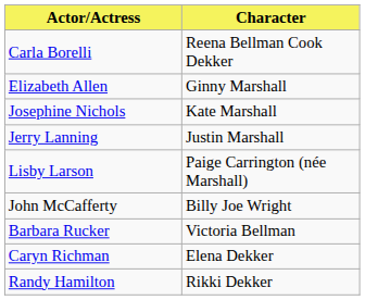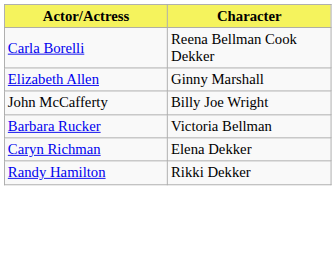 <table class="wikitable">
 <tr>
 <th width="170" style="background:#F5F35D">Actor/Actress</th>
 <th width="170" style="background:#F5F35D">Character</th>
 </tr>
 <tr>
 <td><a href='#'>Carla Borelli</a></td>
 <td>Reena Bellman Cook Dekker</td>
 </tr>
 <tr>
 <td><a href='#'>Elizabeth Allen</a></td>
 <td>Ginny Marshall</td>
-</tr>
-<tr>
-<td><a href='#'>Josephine Nichols</a></td>
-<td>Kate Marshall</td>
-</tr>
-<tr>
-<td><a href='#'>Jerry Lanning</a></td>
-<td>Justin Marshall</td>
-</tr>
-<tr>
-<td><a href='#'>Lisby Larson</a></td>
-<td>Paige Carrington (née Marshall)</td>
 </tr>
 <tr>
 <td>John McCafferty</td>
 <td>Billy Joe Wright</td>
 </tr>
 <tr>
 <td><a href='#'>Barbara Rucker</a></td>
 <td>Victoria Bellman</td>
 </tr>
 <tr>
 <td><a href='#'>Caryn Richman</a></td>
 <td>Elena Dekker</td>
 </tr>
 <tr>
 <td><a href='#'>Randy Hamilton</a></td>
 <td>Rikki Dekker</td>
 </tr>
 </table>
